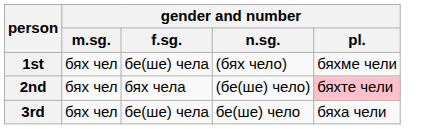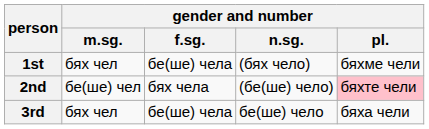 <table class="wikitable">
 <tr>
 <th rowspan="2">person</th>
 <th colspan="4">gender and number</th>
 </tr>
 <tr>
 <th>m.sg.</th>
 <th>f.sg.</th>
 <th>n.sg.</th>
 <th>pl.</th>
 </tr>
 <tr>
 <th>1st</th>
 <td>бях чел</td>
 <td>бе(ше) чела</td>
 <td>(бях чело)</td>
 <td>бяхме чели</td>
 </tr>
 <tr>
 <th>2nd</th>
-<td>бях чел</td>
+<td>бе(ше) чел</td>
 <td>бях чела</td>
 <td>(бе(ше) чело)</td>
 <td style="background: pink;">бяхте чели</td>
 </tr>
 <tr>
 <th>3rd</th>
 <td>бях чел</td>
 <td>бе(ше) чела</td>
 <td>бе(ше) чело</td>
 <td>бяха чели</td>
 </tr>
 </table>
